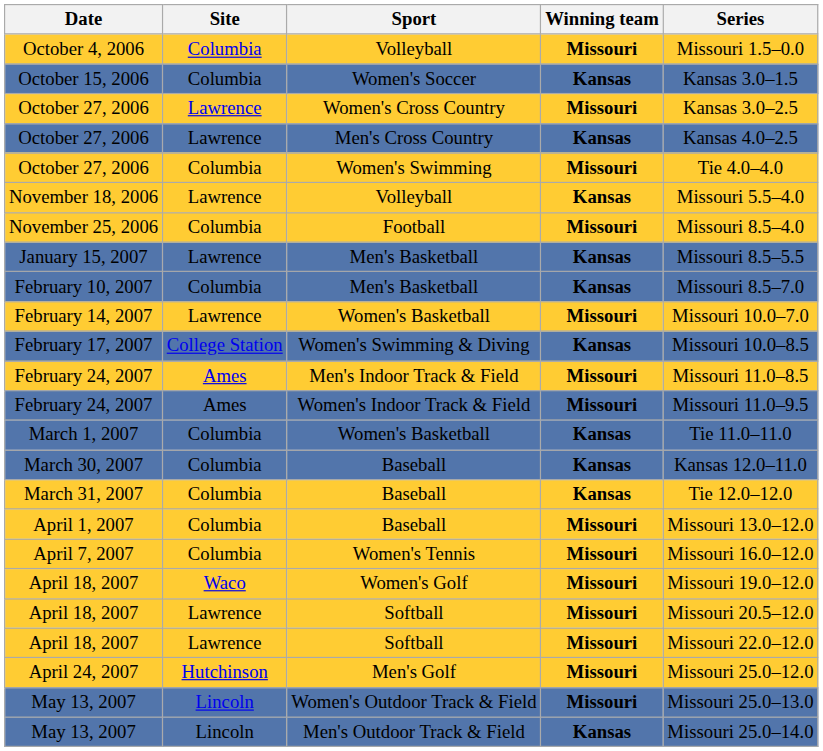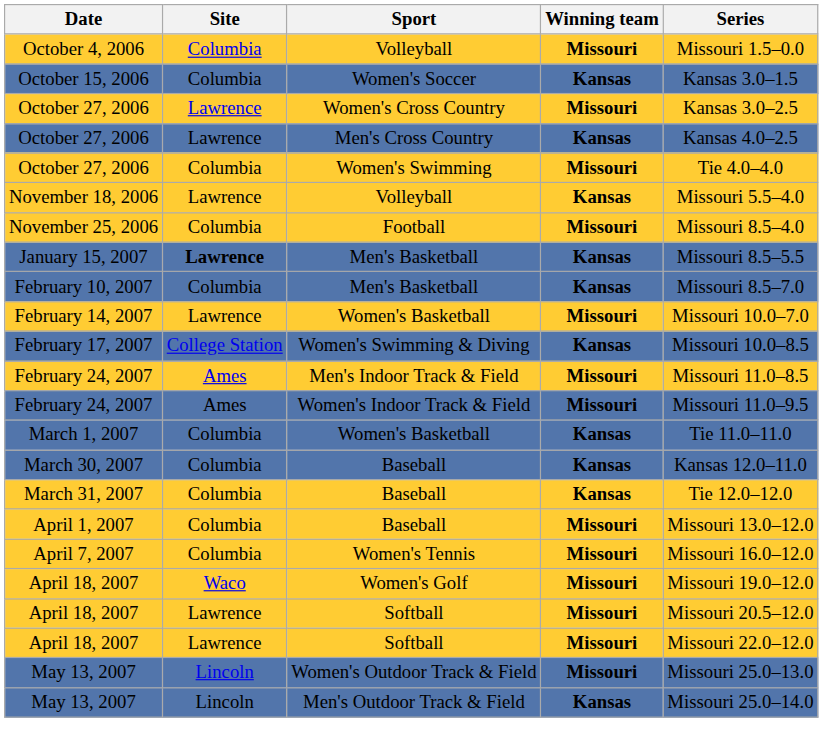 <table class="wikitable">
 <tr>
 <th>Date</th>
 <th>Site</th>
 <th>Sport</th>
 <th>Winning team</th>
 <th>Series</th>
 </tr>
 <tr align=center style="background: #ffcc33;">
 <td>October 4, 2006</td>
 <td><a href='#'>Columbia</a></td>
 <td>Volleyball</td>
 <td><strong>Missouri</strong></td>
 <td>Missouri 1.5–0.0</td>
 </tr>
 <tr align=center style="background: #5275ab;">
 <td>October 15, 2006</td>
 <td>Columbia</td>
 <td>Women's Soccer</td>
 <td><strong>Kansas</strong></td>
 <td>Kansas 3.0–1.5</td>
 </tr>
 <tr align=center style="background: #ffcc33;">
 <td>October 27, 2006</td>
 <td><a href='#'>Lawrence</a></td>
 <td>Women's Cross Country</td>
 <td><strong>Missouri</strong></td>
 <td>Kansas 3.0–2.5</td>
 </tr>
 <tr align=center style="background: #5275ab;">
 <td>October 27, 2006</td>
 <td>Lawrence</td>
 <td>Men's Cross Country</td>
 <td><strong>Kansas</strong></td>
 <td>Kansas 4.0–2.5</td>
 </tr>
 <tr align=center style="background: #ffcc33;">
 <td>October 27, 2006</td>
 <td>Columbia</td>
 <td>Women's Swimming</td>
 <td><strong>Missouri</strong></td>
 <td>Tie 4.0–4.0</td>
 </tr>
 <tr align=center style="background: #ffcc33;">
 <td>November 18, 2006</td>
 <td>Lawrence</td>
 <td>Volleyball</td>
 <td><strong>Kansas</strong></td>
 <td>Missouri 5.5–4.0</td>
 </tr>
 <tr align=center style="background: #ffcc33;">
 <td>November 25, 2006</td>
 <td>Columbia</td>
 <td>Football</td>
 <td><strong>Missouri</strong></td>
 <td>Missouri 8.5–4.0</td>
 </tr>
 <tr align=center style="background: #5275ab;">
 <td>January 15, 2007</td>
-<td>Lawrence</td>
+<td><strong>Lawrence</strong></td>
 <td>Men's Basketball</td>
 <td><strong>Kansas</strong></td>
 <td>Missouri 8.5–5.5</td>
 </tr>
 <tr align=center style="background: #5275ab;">
 <td>February 10, 2007</td>
 <td>Columbia</td>
 <td>Men's Basketball</td>
 <td><strong>Kansas</strong></td>
 <td>Missouri 8.5–7.0</td>
 </tr>
 <tr align=center style="background: #ffcc33;">
 <td>February 14, 2007</td>
 <td>Lawrence</td>
 <td>Women's Basketball</td>
 <td><strong>Missouri</strong></td>
 <td>Missouri 10.0–7.0</td>
 </tr>
 <tr align=center style="background: #5275ab;">
 <td>February 17, 2007</td>
 <td><a href='#'>College Station</a></td>
 <td>Women's Swimming & Diving</td>
 <td><strong>Kansas</strong></td>
 <td>Missouri 10.0–8.5</td>
 </tr>
 <tr align=center style="background: #ffcc33;">
 <td>February 24, 2007</td>
 <td><a href='#'>Ames</a></td>
 <td>Men's Indoor Track & Field</td>
 <td><strong>Missouri</strong></td>
 <td>Missouri 11.0–8.5</td>
 </tr>
 <tr align=center style="background: #5275ab;">
 <td>February 24, 2007</td>
 <td>Ames</td>
 <td>Women's Indoor Track & Field</td>
 <td><strong>Missouri</strong></td>
 <td>Missouri 11.0–9.5</td>
 </tr>
 <tr align=center style="background: #5275ab;">
 <td>March 1, 2007</td>
 <td>Columbia</td>
 <td>Women's Basketball</td>
 <td><strong>Kansas</strong></td>
 <td>Tie 11.0–11.0</td>
 </tr>
 <tr align=center style="background: #5275ab;">
 <td>March 30, 2007</td>
 <td>Columbia</td>
 <td>Baseball</td>
 <td><strong>Kansas</strong></td>
 <td>Kansas 12.0–11.0</td>
 </tr>
 <tr align=center style="background: #ffcc33;">
 <td>March 31, 2007</td>
 <td>Columbia</td>
 <td>Baseball</td>
 <td><strong>Kansas</strong></td>
 <td>Tie 12.0–12.0</td>
 </tr>
 <tr align=center style="background: #ffcc33;">
 <td>April 1, 2007</td>
 <td>Columbia</td>
 <td>Baseball</td>
 <td><strong>Missouri</strong></td>
 <td>Missouri 13.0–12.0</td>
 </tr>
 <tr align=center style="background: #ffcc33;">
 <td>April 7, 2007</td>
 <td>Columbia</td>
 <td>Women's Tennis</td>
 <td><strong>Missouri</strong></td>
 <td>Missouri 16.0–12.0</td>
 </tr>
 <tr align=center style="background: #ffcc33;">
 <td>April 18, 2007</td>
 <td><a href='#'>Waco</a></td>
 <td>Women's Golf</td>
 <td><strong>Missouri</strong></td>
 <td>Missouri 19.0–12.0</td>
 </tr>
 <tr align=center style="background: #ffcc33;">
 <td>April 18, 2007</td>
 <td>Lawrence</td>
 <td>Softball</td>
 <td><strong>Missouri</strong></td>
 <td>Missouri 20.5–12.0</td>
 </tr>
 <tr align=center style="background: #ffcc33;">
 <td>April 18, 2007</td>
 <td>Lawrence</td>
 <td>Softball</td>
 <td><strong>Missouri</strong></td>
 <td>Missouri 22.0–12.0</td>
 </tr>
-<tr align=center style="background: #ffcc33;">
-<td>April 24, 2007</td>
-<td><a href='#'>Hutchinson</a></td>
-<td>Men's Golf</td>
-<td><strong>Missouri</strong></td>
-<td>Missouri 25.0–12.0</td>
-</tr>
 <tr align=center style="background: #5275ab;">
 <td>May 13, 2007</td>
 <td><a href='#'>Lincoln</a></td>
 <td>Women's Outdoor Track & Field</td>
 <td><strong>Missouri</strong></td>
 <td>Missouri 25.0–13.0</td>
 </tr>
 <tr align=center style="background: #5275ab;">
 <td>May 13, 2007</td>
 <td>Lincoln</td>
 <td>Men's Outdoor Track & Field</td>
 <td><strong>Kansas</strong></td>
 <td>Missouri 25.0–14.0</td>
 </tr>
 </table>
